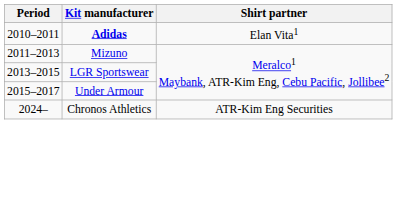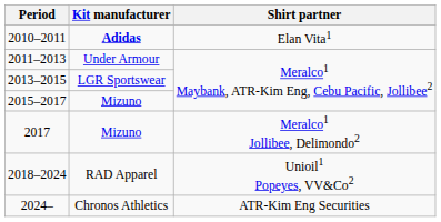 <table class="wikitable" style="text-align: center">
 <tr>
 <th>Period</th>
 <th><a href='#'>Kit</a> manufacturer</th>
 <th>Shirt partner</th>
 </tr>
 <tr>
 <td>2010–2011</td>
 <td><strong> <a href='#'>Adidas</a></strong></td>
 <td>Elan Vita<sup>1</sup></td>
 </tr>
 <tr>
 <td>2011–2013</td>
-<td> <a href='#'>Mizuno</a></td>
+<td> <a href='#'>Under Armour</a></td>
 <td rowspan="3"><a href='#'>Meralco</a><sup>1</sup><br><a href='#'>Maybank</a>, ATR-Kim Eng, <a href='#'>Cebu Pacific</a>, <a href='#'>Jollibee</a><sup>2</sup></td>
 </tr>
 <tr>
 <td>2013–2015</td>
 <td> <a href='#'>LGR Sportswear</a></td>
 </tr>
 <tr>
 <td>2015–2017</td>
-<td> <a href='#'>Under Armour</a></td>
+<td> <a href='#'>Mizuno</a></td>
+</tr>
+<tr>
+<td>2017</td>
+<td> <a href='#'>Mizuno</a></td>
+<td><a href='#'>Meralco</a><sup>1</sup><br><a href='#'>Jollibee</a>, Delimondo<sup>2</sup></td>
+</tr>
+<tr>
+<td>2018–2024</td>
+<td> RAD Apparel</td>
+<td>Unioil<sup>1</sup><br><a href='#'>Popeyes</a>, VV&Co<sup>2</sup></td>
 </tr>
 <tr>
 <td>2024–</td>
 <td> Chronos Athletics</td>
 <td>ATR-Kim Eng Securities</td>
 </tr>
 </table>
